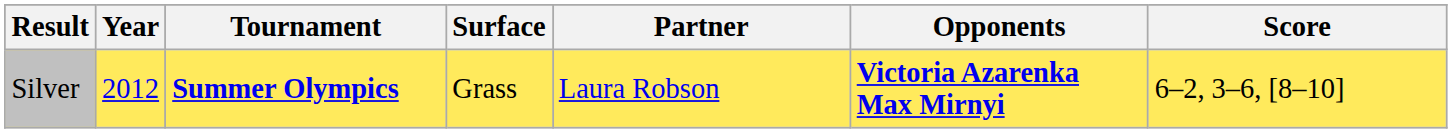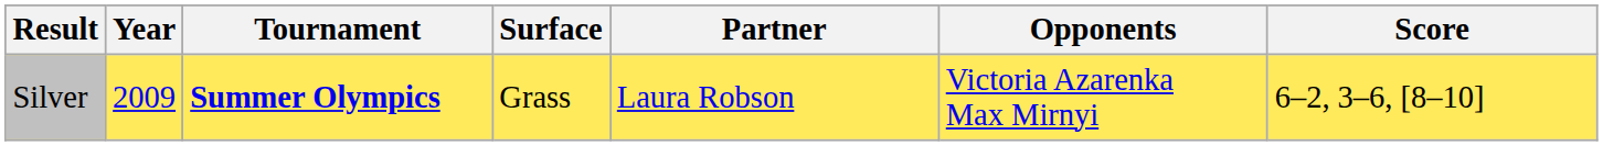 <table class="sortable wikitable">
 <tr>
 <th>Result</th>
 <th>Year</th>
 <th width=150>Tournament</th>
 <th>Surface</th>
 <th width=160>Partner</th>
 <th width=160>Opponents</th>
 <th width=160 class="unsortable">Score</th>
 </tr>
 <tr style="background:#ffea5c;">
 <td style="background:silver;">Silver</td>
-<td><a href='#'>2012</a></td>
+<td><a href='#'>2009</a></td>
 <td><strong><a href='#'>Summer Olympics</a></strong></td>
 <td>Grass</td>
 <td> <a href='#'>Laura Robson</a></td>
-<td><strong> <a href='#'>Victoria Azarenka</a> <br> <a href='#'>Max Mirnyi</a></strong></td>
+<td> <a href='#'>Victoria Azarenka</a> <br> <a href='#'>Max Mirnyi</a></td>
 <td>6–2, 3–6, [8–10]</td>
 </tr>
 </table>
